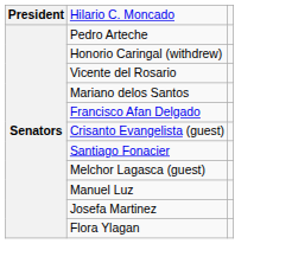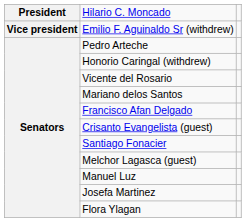 <table class=wikitable style="font-size:90%">
 <tr>
 <th>President</th>
 <td><a href='#'>Hilario C. Moncado</a></td>
+<td></td>
+</tr>
+<tr>
+<th>Vice president</th>
+<td><a href='#'>Emilio F. Aguinaldo Sr</a> (withdrew)</td>
 <td></td>
 </tr>
 <tr>
 <th rowspan="11">Senators</th>
 <td>Pedro Arteche</td>
 <td></td>
 </tr>
 <tr>
 <td>Honorio Caringal (withdrew)</td>
 <td></td>
 </tr>
 <tr>
 <td>Vicente del Rosario</td>
 <td></td>
 </tr>
 <tr>
 <td>Mariano delos Santos</td>
 <td></td>
 </tr>
 <tr>
 <td><a href='#'>Francisco Afan Delgado</a></td>
 <td></td>
 </tr>
 <tr>
 <td><a href='#'>Crisanto Evangelista</a> (guest)</td>
 <td></td>
 </tr>
 <tr>
 <td><a href='#'>Santiago Fonacier</a></td>
 <td></td>
 </tr>
 <tr>
 <td>Melchor Lagasca (guest)</td>
 <td></td>
 </tr>
 <tr>
 <td>Manuel Luz</td>
 <td></td>
 </tr>
 <tr>
 <td>Josefa Martinez</td>
 <td></td>
 </tr>
 <tr>
 <td>Flora Ylagan</td>
 <td></td>
 </tr>
 </table>
